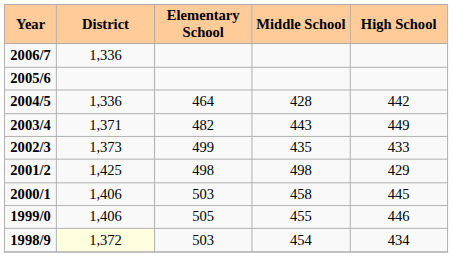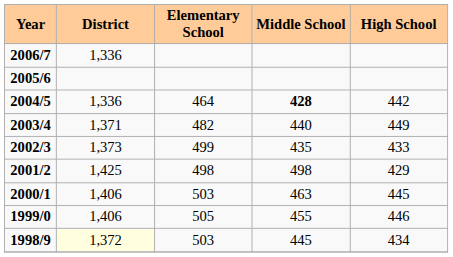 <table border="1" cellpadding="3" style="text-align:center" class="wikitable">
 <tr>
 <th width="50"  style="background:#FFCC99;">Year</th>
 <th width="100" style="background:#FFCC99;">District</th>
 <th width="100" style="background:#FFCC99;">Elementary School</th>
 <th width="100" style="background:#FFCC99;">Middle School</th>
 <th width="100" style="background:#FFCC99;">High School</th>
 </tr>
 <tr>
 <td><strong>2006/7</strong></td>
 <td>1,336</td>
 <td></td>
 <td></td>
 <td></td>
 </tr>
 <tr>
 <td><strong>2005/6</strong></td>
 <td></td>
 <td></td>
 <td></td>
 <td></td>
 </tr>
 <tr>
 <td><strong>2004/5</strong></td>
 <td>1,336</td>
 <td>464</td>
-<td>428</td>
+<td><strong>428</strong></td>
 <td>442</td>
 </tr>
 <tr>
 <td><strong>2003/4</strong></td>
 <td>1,371</td>
 <td>482</td>
-<td>443</td>
+<td>440</td>
 <td>449</td>
 </tr>
 <tr>
 <td><strong>2002/3</strong></td>
 <td>1,373</td>
 <td>499</td>
 <td>435</td>
 <td>433</td>
 </tr>
 <tr>
 <td><strong>2001/2</strong></td>
 <td>1,425</td>
 <td>498</td>
 <td>498</td>
 <td>429</td>
 </tr>
 <tr>
 <td><strong>2000/1</strong></td>
 <td>1,406</td>
 <td>503</td>
-<td>458</td>
+<td>463</td>
 <td>445</td>
 </tr>
 <tr>
 <td><strong>1999/0</strong></td>
 <td>1,406</td>
 <td>505</td>
 <td>455</td>
 <td>446</td>
 </tr>
 <tr>
 <td><strong>1998/9</strong></td>
 <td style="background: lightyellow;">1,372</td>
 <td>503</td>
-<td>454</td>
+<td>445</td>
 <td>434</td>
 </tr>
 <tr>
 </tr>
 </table>
